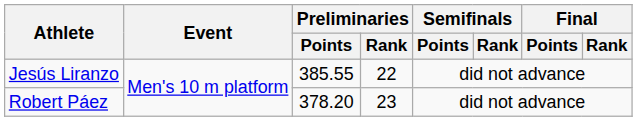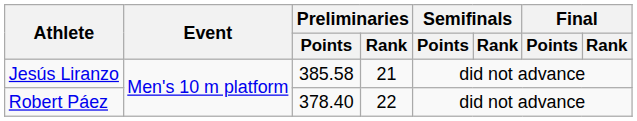 <table class=wikitable style="font-size:90%">
 <tr>
 <th rowspan="2">Athlete</th>
 <th rowspan="2">Event</th>
 <th colspan="2">Preliminaries</th>
 <th colspan="2">Semifinals</th>
 <th colspan="2">Final</th>
 </tr>
 <tr style="font-size:95%">
 <th>Points</th>
 <th>Rank</th>
 <th>Points</th>
 <th>Rank</th>
 <th>Points</th>
 <th>Rank</th>
 </tr>
 <tr align=center>
 <td align=left><a href='#'>Jesús Liranzo</a></td>
 <td align=left rowspan=2><a href='#'>Men's 10 m platform</a></td>
-<td>385.55</td>
-<td>22</td>
+<td>385.58</td>
+<td>21</td>
 <td colspan="4">did not advance</td>
 </tr>
 <tr align=center>
 <td align=left><a href='#'>Robert Páez</a></td>
-<td>378.20</td>
-<td>23</td>
+<td>378.40</td>
+<td>22</td>
 <td colspan="4">did not advance</td>
 </tr>
 </table>
